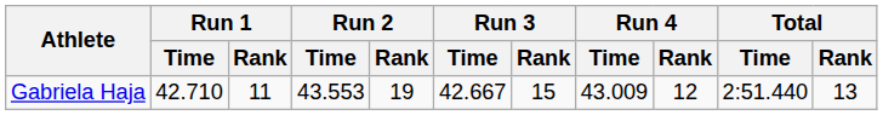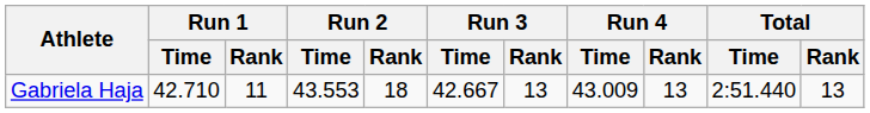 <table class="wikitable" border="1" style="font-size:90%">
 <tr>
 <th rowspan="2">Athlete</th>
 <th colspan="2">Run 1</th>
 <th colspan="2">Run 2</th>
 <th colspan="2">Run 3</th>
 <th colspan="2">Run 4</th>
 <th colspan="2">Total</th>
 </tr>
 <tr>
 <th>Time</th>
 <th>Rank</th>
 <th>Time</th>
 <th>Rank</th>
 <th>Time</th>
 <th>Rank</th>
 <th>Time</th>
 <th>Rank</th>
 <th>Time</th>
 <th>Rank</th>
 </tr>
 <tr>
 <td><a href='#'>Gabriela Haja</a></td>
 <td align="center">42.710</td>
 <td align="center">11</td>
 <td align="center">43.553</td>
-<td align="center">19</td>
+<td align="center">18</td>
 <td align="center">42.667</td>
-<td align="center">15</td>
+<td align="center">13</td>
 <td align="center">43.009</td>
-<td align="center">12</td>
+<td align="center">13</td>
 <td align="center">2:51.440</td>
 <td align="center">13</td>
 </tr>
 </table>
